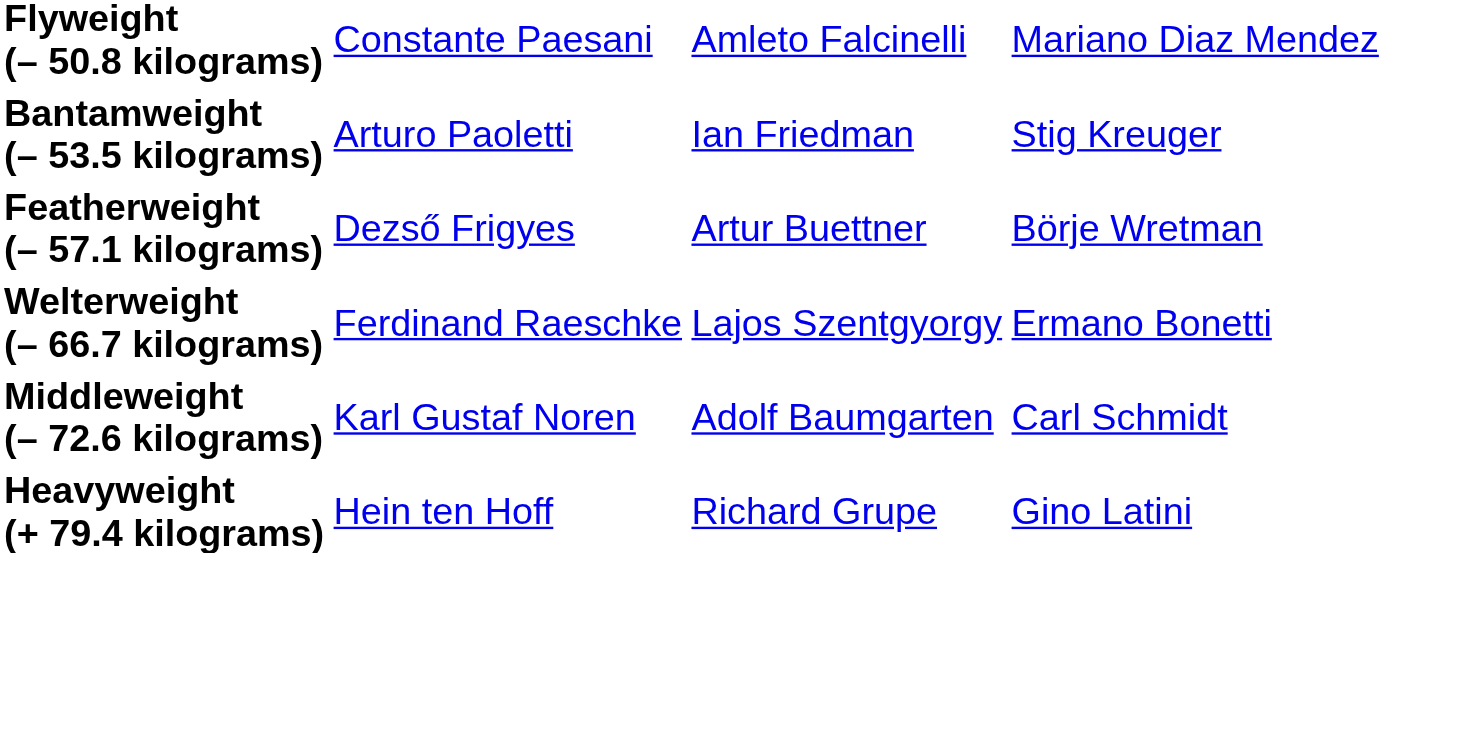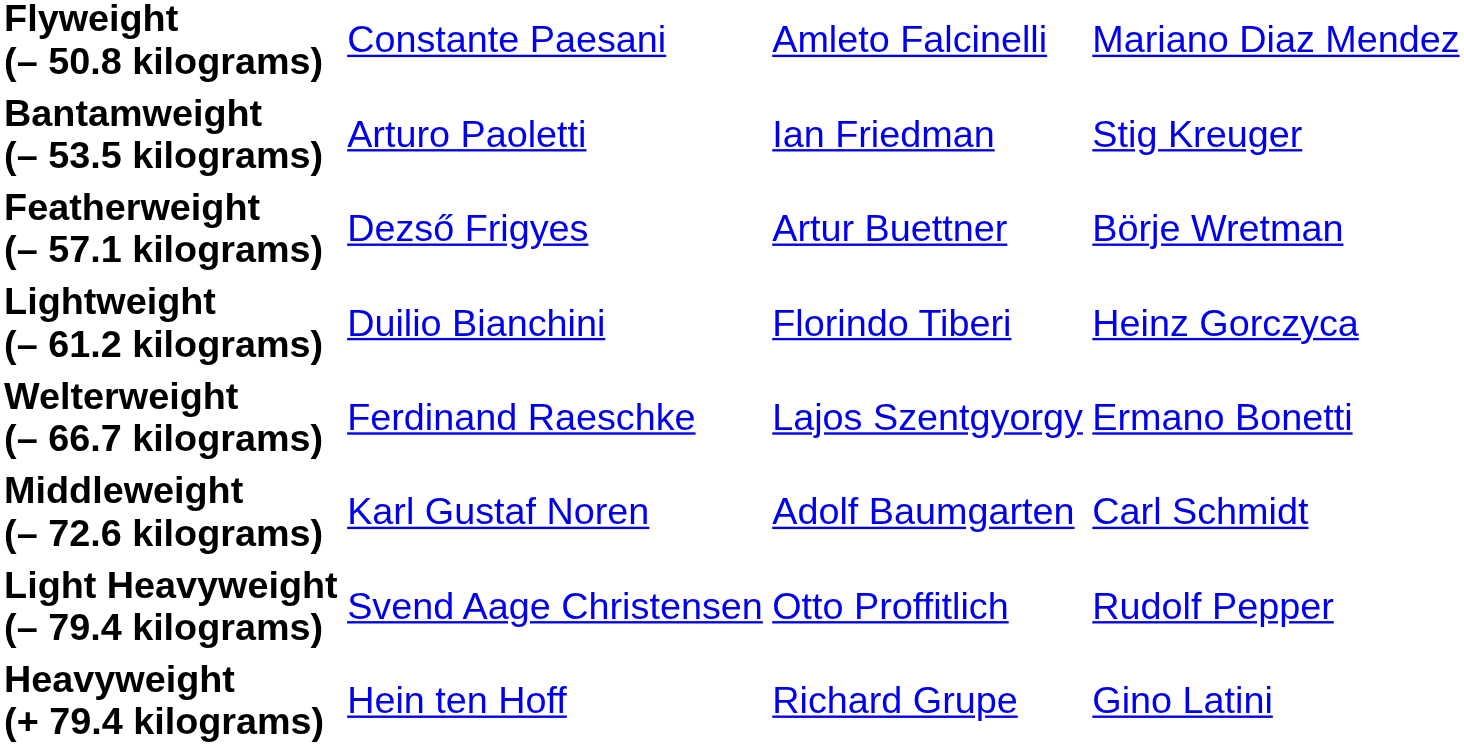 <table>
 <tr>
 <td><strong>Flyweight<br>(– 50.8 kilograms)</strong></td>
 <td> <a href='#'>Constante Paesani</a><br></td>
 <td> <a href='#'>Amleto Falcinelli</a><br></td>
 <td> <a href='#'>Mariano Diaz Mendez</a><br></td>
 </tr>
 <tr>
 <td><strong>Bantamweight<br>(– 53.5 kilograms)</strong></td>
 <td> <a href='#'>Arturo Paoletti</a><br></td>
 <td> <a href='#'>Ian Friedman</a><br></td>
 <td> <a href='#'>Stig Kreuger</a><br></td>
 </tr>
 <tr>
 <td><strong>Featherweight<br>(– 57.1 kilograms)</strong></td>
 <td> <a href='#'>Dezső Frigyes</a><br></td>
 <td> <a href='#'>Artur Buettner</a><br></td>
 <td> <a href='#'>Börje Wretman</a><br></td>
 </tr>
 <tr>
+<td><strong>Lightweight<br>(– 61.2 kilograms)</strong></td>
+<td> <a href='#'>Duilio Bianchini</a><br></td>
+<td> <a href='#'>Florindo Tiberi</a><br></td>
+<td> <a href='#'>Heinz Gorczyca</a><br></td>
+</tr>
+<tr>
 <td><strong>Welterweight<br>(– 66.7 kilograms)</strong></td>
 <td> <a href='#'>Ferdinand Raeschke</a><br></td>
 <td> <a href='#'>Lajos Szentgyorgy</a><br></td>
 <td> <a href='#'>Ermano Bonetti</a><br></td>
 </tr>
 <tr>
 <td><strong>Middleweight<br>(– 72.6 kilograms)</strong></td>
 <td> <a href='#'>Karl Gustaf Noren</a><br></td>
 <td> <a href='#'>Adolf Baumgarten</a><br></td>
 <td> <a href='#'>Carl Schmidt</a><br></td>
 </tr>
 <tr>
+<td><strong>Light Heavyweight<br>(– 79.4 kilograms)</strong></td>
+<td> <a href='#'>Svend Aage Christensen</a><br></td>
+<td> <a href='#'>Otto Proffitlich</a><br></td>
+<td> <a href='#'>Rudolf Pepper</a><br></td>
+</tr>
+<tr>
 <td><strong>Heavyweight<br>(+ 79.4 kilograms)</strong></td>
 <td> <a href='#'>Hein ten Hoff</a><br></td>
 <td> <a href='#'>Richard Grupe</a><br></td>
 <td> <a href='#'>Gino Latini</a><br></td>
 </tr>
 </table>
